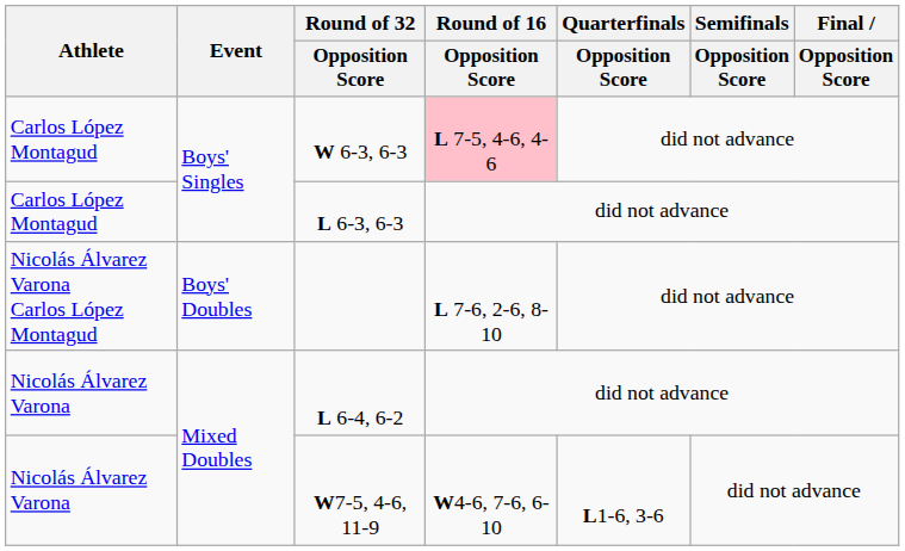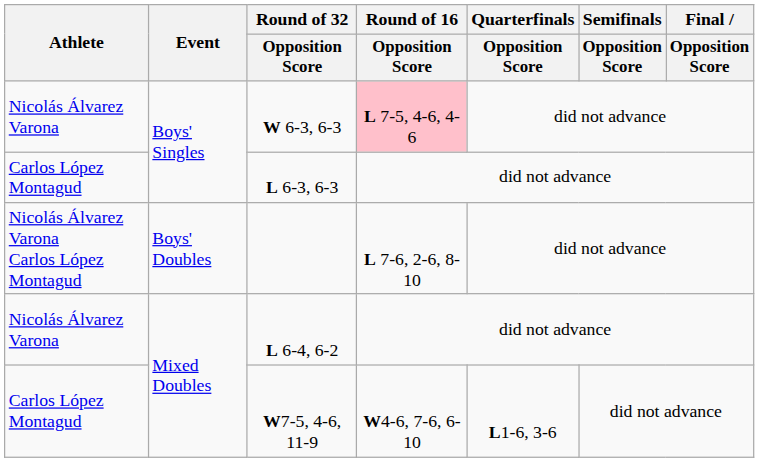 <table class=wikitable style="font-size:90%">
 <tr>
 <th rowspan="2">Athlete</th>
 <th rowspan="2">Event</th>
 <th>Round of 32</th>
 <th>Round of 16</th>
 <th>Quarterfinals</th>
 <th>Semifinals</th>
 <th>Final / </th>
 </tr>
 <tr style="font-size:95%">
 <th>Opposition<br>Score</th>
 <th>Opposition<br>Score</th>
 <th>Opposition<br>Score</th>
 <th>Opposition<br>Score</th>
 <th>Opposition<br>Score</th>
 </tr>
 <tr align=center>
-<td align=left><a href='#'>Carlos López Montagud</a><br></td>
+<td align=left><a href='#'>Nicolás Álvarez Varona</a></td>
 <td align=left rowspan=2><a href='#'>Boys' Singles</a></td>
 <td><br> <strong>W</strong> 6-3, 6-3</td>
 <td style="background: pink;"><br> <strong>L</strong> 7-5, 4-6, 4-6</td>
 <td colspan=3>did not advance</td>
 </tr>
 <tr align=center>
 <td align=left><a href='#'>Carlos López Montagud</a></td>
 <td><br> <strong>L</strong> 6-3, 6-3</td>
 <td colspan=4>did not advance</td>
 </tr>
 <tr align=center>
 <td align=left><a href='#'>Nicolás Álvarez Varona</a><br><a href='#'>Carlos López Montagud</a></td>
 <td align=left><a href='#'>Boys' Doubles</a></td>
 <td></td>
 <td><br><br><strong>L</strong> 7-6, 2-6, 8-10</td>
 <td colspan=3>did not advance</td>
 </tr>
 <tr align=center>
 <td align=left><a href='#'>Nicolás Álvarez Varona</a><br></td>
 <td align=left rowspan=2><a href='#'>Mixed Doubles</a></td>
 <td><br><br><strong>L</strong> 6-4, 6-2</td>
 <td colspan=4>did not advance</td>
 </tr>
 <tr align=center>
-<td align=left><a href='#'>Nicolás Álvarez Varona</a></td>
+<td align=left><a href='#'>Carlos López Montagud</a><br></td>
 <td><br><br><strong>W</strong>7-5, 4-6, 11-9</td>
 <td><br><br><strong>W</strong>4-6, 7-6, 6-10</td>
 <td><br><br><strong>L</strong>1-6, 3-6</td>
 <td colspan=2>did not advance</td>
 </tr>
 </table>
